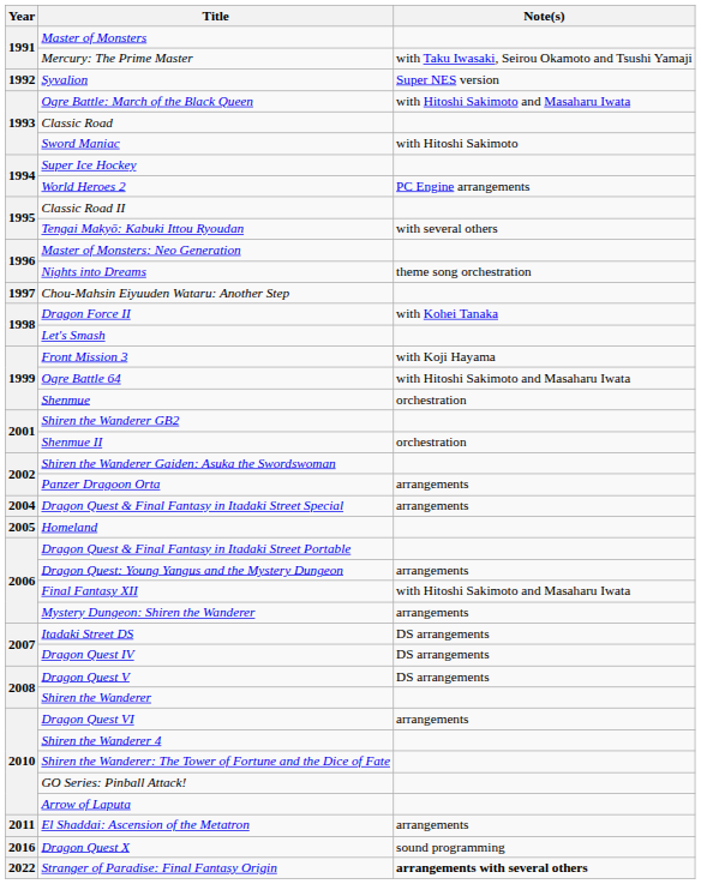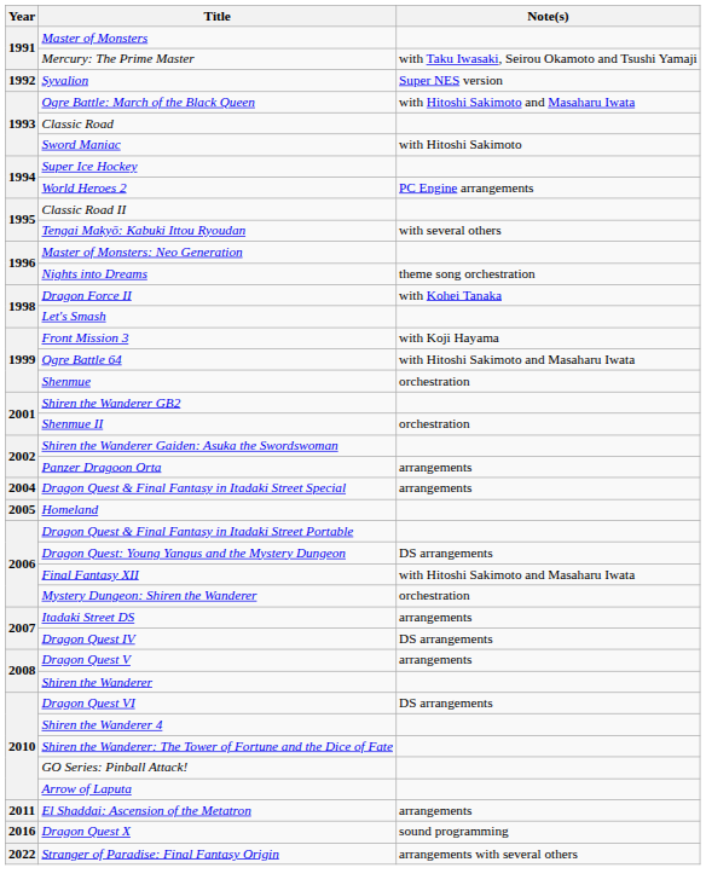 <table class="wikitable sortable" width="auto">
 <tr>
 <th scope="col">Year</th>
 <th scope="col">Title</th>
 <th scope="col">Note(s)</th>
 </tr>
 <tr>
 <th rowspan="2">1991</th>
 <td><em><a href='#'>Master of Monsters</a></em></td>
 <td></td>
 </tr>
 <tr>
 <td><em>Mercury: The Prime Master</em></td>
 <td>with <a href='#'>Taku Iwasaki</a>, Seirou Okamoto and Tsushi Yamaji</td>
 </tr>
 <tr>
 <th>1992</th>
 <td><em><a href='#'>Syvalion</a></em></td>
 <td><a href='#'>Super NES</a> version</td>
 </tr>
 <tr>
 <th rowspan="3">1993</th>
 <td><em><a href='#'>Ogre Battle: March of the Black Queen</a></em></td>
 <td>with <a href='#'>Hitoshi Sakimoto</a> and <a href='#'>Masaharu Iwata</a></td>
 </tr>
 <tr>
 <td><em>Classic Road</em></td>
 <td></td>
 </tr>
 <tr>
 <td><em><a href='#'>Sword Maniac</a></em></td>
 <td>with Hitoshi Sakimoto</td>
 </tr>
 <tr>
 <th rowspan="2">1994</th>
 <td><em><a href='#'>Super Ice Hockey</a></em></td>
 <td></td>
 </tr>
 <tr>
 <td><em><a href='#'>World Heroes 2</a></em></td>
 <td><a href='#'>PC Engine</a> arrangements</td>
 </tr>
 <tr>
 <th rowspan="2">1995</th>
 <td><em>Classic Road II</em></td>
 <td></td>
 </tr>
 <tr>
 <td><em><a href='#'>Tengai Makyō: Kabuki Ittou Ryoudan</a></em></td>
 <td>with several others</td>
 </tr>
 <tr>
 <th rowspan="2">1996</th>
 <td><em><a href='#'>Master of Monsters: Neo Generation</a></em></td>
 <td></td>
 </tr>
 <tr>
 <td><em><a href='#'>Nights into Dreams</a></em></td>
 <td>theme song orchestration</td>
 </tr>
 <tr>
-<th>1997</th>
-<td><em>Chou-Mahsin Eiyuuden Wataru: Another Step</em></td>
-<td></td>
-</tr>
-<tr>
 <th rowspan="2">1998</th>
 <td><em><a href='#'>Dragon Force II</a></em></td>
 <td>with <a href='#'>Kohei Tanaka</a></td>
 </tr>
 <tr>
 <td><em><a href='#'>Let's Smash</a></em></td>
 <td></td>
 </tr>
 <tr>
 <th rowspan="3">1999</th>
 <td><em><a href='#'>Front Mission 3</a></em></td>
 <td>with Koji Hayama</td>
 </tr>
 <tr>
 <td><em><a href='#'>Ogre Battle 64</a></em></td>
 <td>with Hitoshi Sakimoto and Masaharu Iwata</td>
 </tr>
 <tr>
 <td><em><a href='#'>Shenmue</a></em></td>
 <td>orchestration</td>
 </tr>
 <tr>
 <th rowspan="2">2001</th>
 <td><em><a href='#'>Shiren the Wanderer GB2</a></em></td>
 <td></td>
 </tr>
 <tr>
 <td><em><a href='#'>Shenmue II</a></em></td>
 <td>orchestration</td>
 </tr>
 <tr>
 <th rowspan="2">2002</th>
 <td><em><a href='#'>Shiren the Wanderer Gaiden: Asuka the Swordswoman</a></em></td>
 <td></td>
 </tr>
 <tr>
 <td><em><a href='#'>Panzer Dragoon Orta</a></em></td>
 <td>arrangements</td>
 </tr>
 <tr>
 <th>2004</th>
 <td><em><a href='#'>Dragon Quest & Final Fantasy in Itadaki Street Special</a></em></td>
 <td>arrangements</td>
 </tr>
 <tr>
 <th>2005</th>
 <td><em><a href='#'>Homeland</a></em></td>
 <td></td>
 </tr>
 <tr>
 <th rowspan="4">2006</th>
 <td><em><a href='#'>Dragon Quest & Final Fantasy in Itadaki Street Portable</a></em></td>
 <td></td>
 </tr>
 <tr>
 <td><em><a href='#'>Dragon Quest: Young Yangus and the Mystery Dungeon</a></em></td>
-<td>arrangements</td>
+<td>DS arrangements</td>
 </tr>
 <tr>
 <td><em><a href='#'>Final Fantasy XII</a></em></td>
 <td>with Hitoshi Sakimoto and Masaharu Iwata</td>
 </tr>
 <tr>
 <td><em><a href='#'>Mystery Dungeon: Shiren the Wanderer</a></em></td>
-<td>arrangements</td>
+<td>orchestration</td>
 </tr>
 <tr>
 <th rowspan="2">2007</th>
 <td><em><a href='#'>Itadaki Street DS</a></em></td>
-<td>DS arrangements</td>
+<td>arrangements</td>
 </tr>
 <tr>
 <td><em><a href='#'>Dragon Quest IV</a></em></td>
 <td>DS arrangements</td>
 </tr>
 <tr>
 <th rowspan="2">2008</th>
 <td><em><a href='#'>Dragon Quest V</a></em></td>
-<td>DS arrangements</td>
+<td>arrangements</td>
 </tr>
 <tr>
 <td><em><a href='#'>Shiren the Wanderer</a></em></td>
 <td></td>
 </tr>
 <tr>
 <th rowspan="5">2010</th>
 <td><em><a href='#'>Dragon Quest VI</a></em></td>
-<td>arrangements</td>
+<td>DS arrangements</td>
 </tr>
 <tr>
 <td><em><a href='#'>Shiren the Wanderer 4</a></em></td>
 <td></td>
 </tr>
 <tr>
 <td><em><a href='#'>Shiren the Wanderer: The Tower of Fortune and the Dice of Fate</a></em></td>
 <td></td>
 </tr>
 <tr>
 <td><em>GO Series: Pinball Attack!</em></td>
 <td></td>
 </tr>
 <tr>
 <td><em><a href='#'>Arrow of Laputa</a></em></td>
 <td></td>
 </tr>
 <tr>
 <th>2011</th>
 <td><em><a href='#'>El Shaddai: Ascension of the Metatron</a></em></td>
 <td>arrangements</td>
 </tr>
 <tr>
 <th>2016</th>
 <td><em><a href='#'>Dragon Quest X</a></em></td>
 <td>sound programming</td>
 </tr>
 <tr>
 <th>2022</th>
 <td><em><a href='#'>Stranger of Paradise: Final Fantasy Origin</a></em></td>
-<td><strong>arrangements with several others</strong></td>
+<td>arrangements with several others</td>
 </tr>
 </table>
